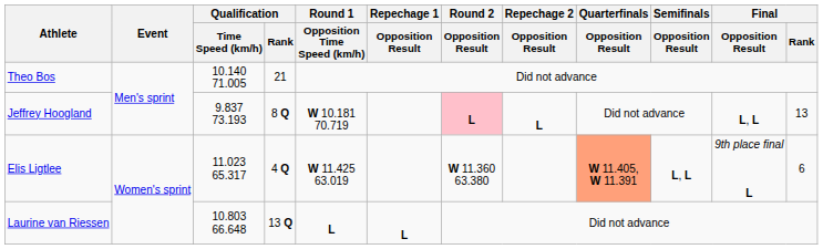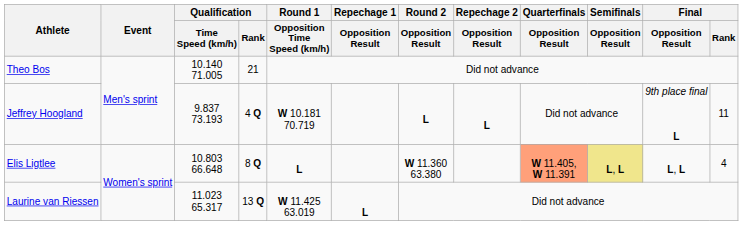 <table class="wikitable" style="font-size:90%">
 <tr>
 <th rowspan=2>Athlete</th>
 <th rowspan=2>Event</th>
 <th colspan=2>Qualification</th>
 <th>Round 1</th>
 <th>Repechage 1</th>
 <th>Round 2</th>
 <th>Repechage 2</th>
 <th>Quarterfinals</th>
 <th>Semifinals</th>
 <th colspan=2>Final</th>
 </tr>
 <tr style="font-size:95%">
 <th>Time<br>Speed (km/h)</th>
 <th>Rank</th>
 <th>Opposition<br>Time<br>Speed (km/h)</th>
 <th>Opposition<br>Result</th>
 <th>Opposition<br>Result</th>
 <th>Opposition<br>Result</th>
 <th>Opposition<br>Result</th>
 <th>Opposition<br>Result</th>
 <th>Opposition<br>Result</th>
 <th>Rank</th>
 </tr>
 <tr align=center>
 <td align=left><a href='#'>Theo Bos</a></td>
 <td align=left rowspan=2><a href='#'>Men's sprint</a></td>
 <td>10.140<br>71.005</td>
 <td>21</td>
 <td colspan=8>Did not advance</td>
 </tr>
 <tr align=center>
 <td align=left><a href='#'>Jeffrey Hoogland</a></td>
 <td>9.837<br>73.193</td>
-<td>8 <strong>Q</strong></td>
+<td>4 <strong>Q</strong></td>
 <td><br><strong>W</strong> 10.181<br>70.719</td>
 <td></td>
-<td style="background: pink;"><br><strong>L</strong></td>
+<td><br><strong>L</strong></td>
 <td><br><br><strong>L</strong></td>
 <td colspan=2>Did not advance</td>
-<td><br><strong>L</strong>, <strong>L</strong></td>
-<td>13</td>
+<td><em>9th place final</em><br><br><br><br><strong>L</strong></td>
+<td>11</td>
 </tr>
 <tr align=center>
 <td align=left><a href='#'>Elis Ligtlee</a></td>
 <td align=left rowspan=2><a href='#'>Women's sprint</a></td>
-<td>11.023<br>65.317</td>
-<td>4 <strong>Q</strong></td>
-<td><br><strong>W</strong> 11.425<br>63.019</td>
+<td>10.803<br>66.648</td>
+<td>8 <strong>Q</strong></td>
+<td><br><strong>L</strong></td>
 <td></td>
 <td><br><strong>W</strong> 11.360<br>63.380</td>
 <td></td>
 <td style="background: lightsalmon;"><br> <strong>W</strong> 11.405,<br><strong>W</strong> 11.391</td>
-<td><br> <strong>L</strong>, <strong>L</strong></td>
-<td><em>9th place final</em><br><br><br><br><strong>L</strong></td>
-<td>6</td>
+<td style="background: khaki;"><br> <strong>L</strong>, <strong>L</strong></td>
+<td><br><strong>L</strong>, <strong>L</strong></td>
+<td>4</td>
 </tr>
 <tr align=center>
 <td align=left><a href='#'>Laurine van Riessen</a></td>
-<td>10.803<br>66.648</td>
+<td>11.023<br>65.317</td>
 <td>13 <strong>Q</strong></td>
-<td><br><strong>L</strong></td>
+<td><br><strong>W</strong> 11.425<br>63.019</td>
 <td><br><br><strong>L</strong></td>
 <td colspan=6>Did not advance</td>
 </tr>
 </table>
